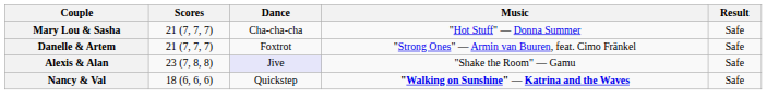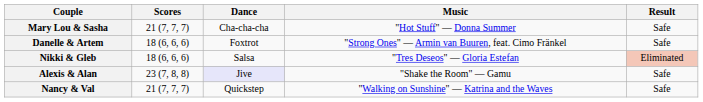 <table class="wikitable sortable" style="text-align:center; width:90%">
 <tr>
 <th scope="col">Couple</th>
 <th scope="col">Scores</th>
 <th scope="col" class="unsortable">Dance</th>
 <th scope="col" class="unsortable">Music</th>
 <th scope="col" class="unsortable">Result</th>
 </tr>
 <tr>
 <th scope="row">Mary Lou & Sasha</th>
 <td>21  (7, 7, 7)</td>
 <td>Cha-cha-cha</td>
 <td>"<a href='#'>Hot Stuff</a>" — <a href='#'>Donna Summer</a></td>
 <td>Safe</td>
 </tr>
 <tr>
 <th scope="row">Danelle & Artem</th>
-<td>21  (7, 7, 7)</td>
+<td>18  (6, 6, 6)</td>
 <td>Foxtrot</td>
 <td>"<a href='#'>Strong Ones</a>" — <a href='#'>Armin van Buuren</a>, feat. Cimo Fränkel</td>
 <td>Safe</td>
+</tr>
+<tr>
+<th scope="row">Nikki & Gleb</th>
+<td>18  (6, 6, 6)</td>
+<td>Salsa</td>
+<td>"<a href='#'>Tres Deseos</a>" — <a href='#'>Gloria Estefan</a></td>
+<td bgcolor=f4c7b8>Eliminated</td>
 </tr>
 <tr>
 <th scope="row">Alexis & Alan</th>
 <td>23  (7, 8, 8)</td>
 <td style="background: lavender;">Jive</td>
 <td>"Shake the Room" — Gamu</td>
 <td>Safe</td>
 </tr>
 <tr>
 <th scope="row">Nancy & Val</th>
-<td>18  (6, 6, 6)</td>
+<td>21  (7, 7, 7)</td>
 <td>Quickstep</td>
-<td><strong>"<a href='#'>Walking on Sunshine</a>" — <a href='#'>Katrina and the Waves</a></strong></td>
+<td>"<a href='#'>Walking on Sunshine</a>" — <a href='#'>Katrina and the Waves</a></td>
 <td>Safe</td>
 </tr>
 </table>
